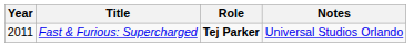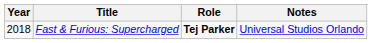 <table class="wikitable sortable">
 <tr>
 <th>Year</th>
 <th>Title</th>
 <th>Role</th>
 <th>Notes</th>
 </tr>
 <tr>
-<td>2011</td>
+<td>2018</td>
 <td><em><a href='#'>Fast & Furious: Supercharged</a></em></td>
 <td><strong>Tej Parker</strong></td>
 <td><a href='#'>Universal Studios Orlando</a></td>
 </tr>
 </table>
